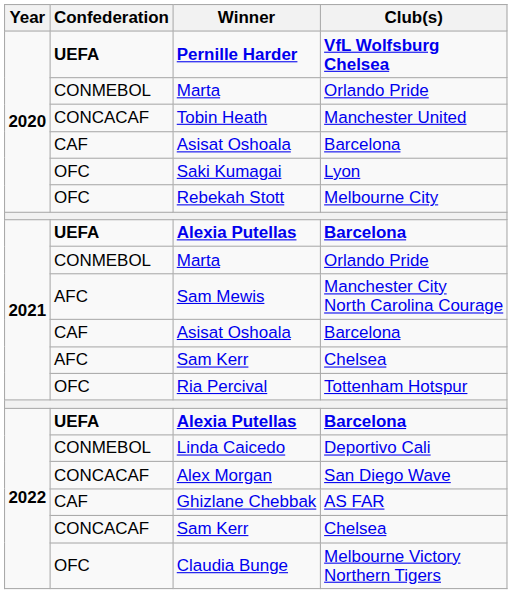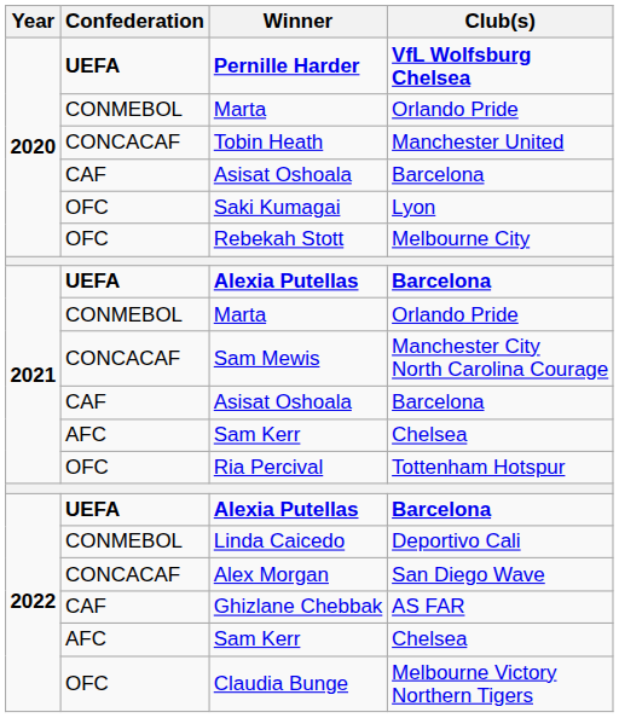 <table class="wikitable">
 <tr>
 <th>Year</th>
 <th>Confederation</th>
 <th>Winner</th>
 <th>Club(s)</th>
 </tr>
 <tr>
 <td rowspan="6"><strong>2020</strong></td>
 <td style="text-align:left;"><strong>UEFA</strong></td>
 <td style="text-align:left;"><strong> <a href='#'>Pernille Harder</a></strong></td>
 <td><strong> <a href='#'>VfL Wolfsburg</a><br> <a href='#'>Chelsea</a></strong></td>
 </tr>
 <tr>
 <td style="text-align:left;">CONMEBOL</td>
 <td style="text-align:left;"> <a href='#'>Marta</a></td>
 <td> <a href='#'>Orlando Pride</a></td>
 </tr>
 <tr>
 <td style="text-align:left;">CONCACAF</td>
 <td style="text-align:left;"> <a href='#'>Tobin Heath</a></td>
 <td><strong></strong> <a href='#'>Manchester United</a></td>
 </tr>
 <tr>
 <td style="text-align:left;">CAF</td>
 <td style="text-align:left;"> <a href='#'>Asisat Oshoala</a></td>
 <td> <a href='#'>Barcelona</a></td>
 </tr>
 <tr>
 <td>OFC</td>
 <td style="text-align:left;"> <a href='#'>Saki Kumagai</a></td>
 <td> <a href='#'>Lyon</a></td>
 </tr>
 <tr>
 <td style="text-align:left;">OFC</td>
 <td style="text-align:left;"> <a href='#'>Rebekah Stott</a></td>
 <td> <a href='#'>Melbourne City</a></td>
 </tr>
 <tr>
 <th colspan="4"></th>
 </tr>
 <tr>
 <td rowspan="6"><strong>2021</strong></td>
 <td><strong>UEFA</strong></td>
 <td><strong> <a href='#'>Alexia Putellas</a></strong></td>
 <td><strong> <a href='#'>Barcelona</a></strong></td>
 </tr>
 <tr>
 <td>CONMEBOL</td>
 <td> <a href='#'>Marta</a></td>
 <td> <a href='#'>Orlando Pride</a></td>
 </tr>
 <tr>
-<td>AFC</td>
+<td>CONCACAF</td>
 <td> <a href='#'>Sam Mewis</a></td>
 <td> <a href='#'>Manchester City</a><br> <a href='#'>North Carolina Courage</a></td>
 </tr>
 <tr>
 <td>CAF</td>
 <td> <a href='#'>Asisat Oshoala</a></td>
 <td> <a href='#'>Barcelona</a></td>
 </tr>
 <tr>
 <td>AFC</td>
 <td> <a href='#'>Sam Kerr</a></td>
 <td> <a href='#'>Chelsea</a></td>
 </tr>
 <tr>
 <td>OFC</td>
 <td> <a href='#'>Ria Percival</a></td>
 <td> <a href='#'>Tottenham Hotspur</a></td>
 </tr>
 <tr>
 <th colspan="4"></th>
 </tr>
 <tr>
 <td rowspan="6"><strong>2022</strong></td>
 <td><strong>UEFA</strong></td>
 <td><strong> <a href='#'>Alexia Putellas</a></strong></td>
 <td><strong> <a href='#'>Barcelona</a></strong></td>
 </tr>
 <tr>
 <td>CONMEBOL</td>
 <td> <a href='#'>Linda Caicedo</a></td>
 <td> <a href='#'>Deportivo Cali</a></td>
 </tr>
 <tr>
 <td>CONCACAF</td>
 <td> <a href='#'>Alex Morgan</a></td>
 <td> <a href='#'>San Diego Wave</a></td>
 </tr>
 <tr>
 <td>CAF</td>
 <td> <a href='#'>Ghizlane Chebbak</a></td>
 <td> <a href='#'>AS FAR</a></td>
 </tr>
 <tr>
-<td>CONCACAF</td>
+<td>AFC</td>
 <td> <a href='#'>Sam Kerr</a></td>
 <td> <a href='#'>Chelsea</a></td>
 </tr>
 <tr>
 <td>OFC</td>
 <td> <a href='#'>Claudia Bunge</a></td>
 <td> <a href='#'>Melbourne Victory</a><br> <a href='#'>Northern Tigers</a></td>
 </tr>
 </table>
